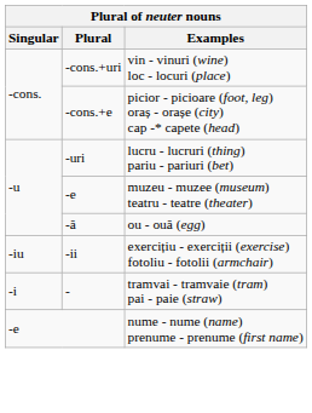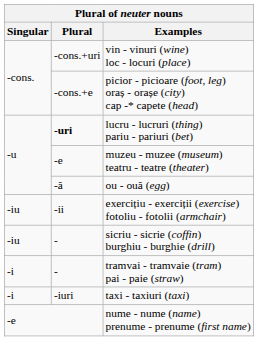 <table class="wikitable">
 <tr>
 <th colspan=3>Plural of <em>neuter</em> nouns</th>
 </tr>
 <tr>
 <th>Singular</th>
 <th>Plural</th>
 <th>Examples</th>
 </tr>
 <tr>
 <td rowspan="2">-cons.</td>
 <td>-cons.+uri</td>
 <td>vin - vinuri (<em>wine</em>)<br>loc - locuri (<em>place</em>)</td>
 </tr>
 <tr>
 <td>-cons.+e</td>
 <td>picior - picioare (<em>foot, leg</em>)<br>oraș - orașe (<em>city</em>)<br>cap -* capete (<em>head</em>)</td>
 </tr>
 <tr>
 <td rowspan="3">-u</td>
-<td>-uri</td>
+<td><strong>-uri</strong></td>
 <td>lucru - lucruri (<em>thing</em>)<br>pariu - pariuri (<em>bet</em>)</td>
 </tr>
 <tr>
 <td>-e</td>
 <td>muzeu - muzee (<em>museum</em>)<br>teatru - teatre (<em>theater</em>)</td>
 </tr>
 <tr>
 <td>-ă</td>
 <td>ou - ouă (<em>egg</em>)</td>
 </tr>
 <tr>
 <td>-iu </td>
 <td>-ii </td>
 <td>exercițiu - exerciții (<em>exercise</em>)<br>fotoliu - fotolii (<em>armchair</em>)</td>
 </tr>
 <tr>
+<td>-iu </td>
+<td>- </td>
+<td>sicriu - sicrie (<em>coffin</em>)<br>burghiu - burghie (<em>drill</em>)</td>
+</tr>
+<tr>
 <td>-i </td>
 <td>- </td>
 <td>tramvai - tramvaie (<em>tram</em>)<br>pai - paie (<em>straw</em>)</td>
+</tr>
+<tr>
+<td>-i </td>
+<td>-iuri</td>
+<td>taxi - taxiuri (<em>taxi</em>)</td>
 </tr>
 <tr>
 <td colspan="2">-e</td>
 <td>nume - nume (<em>name</em>)<br>prenume - prenume (<em>first name</em>)</td>
 </tr>
 </table>
